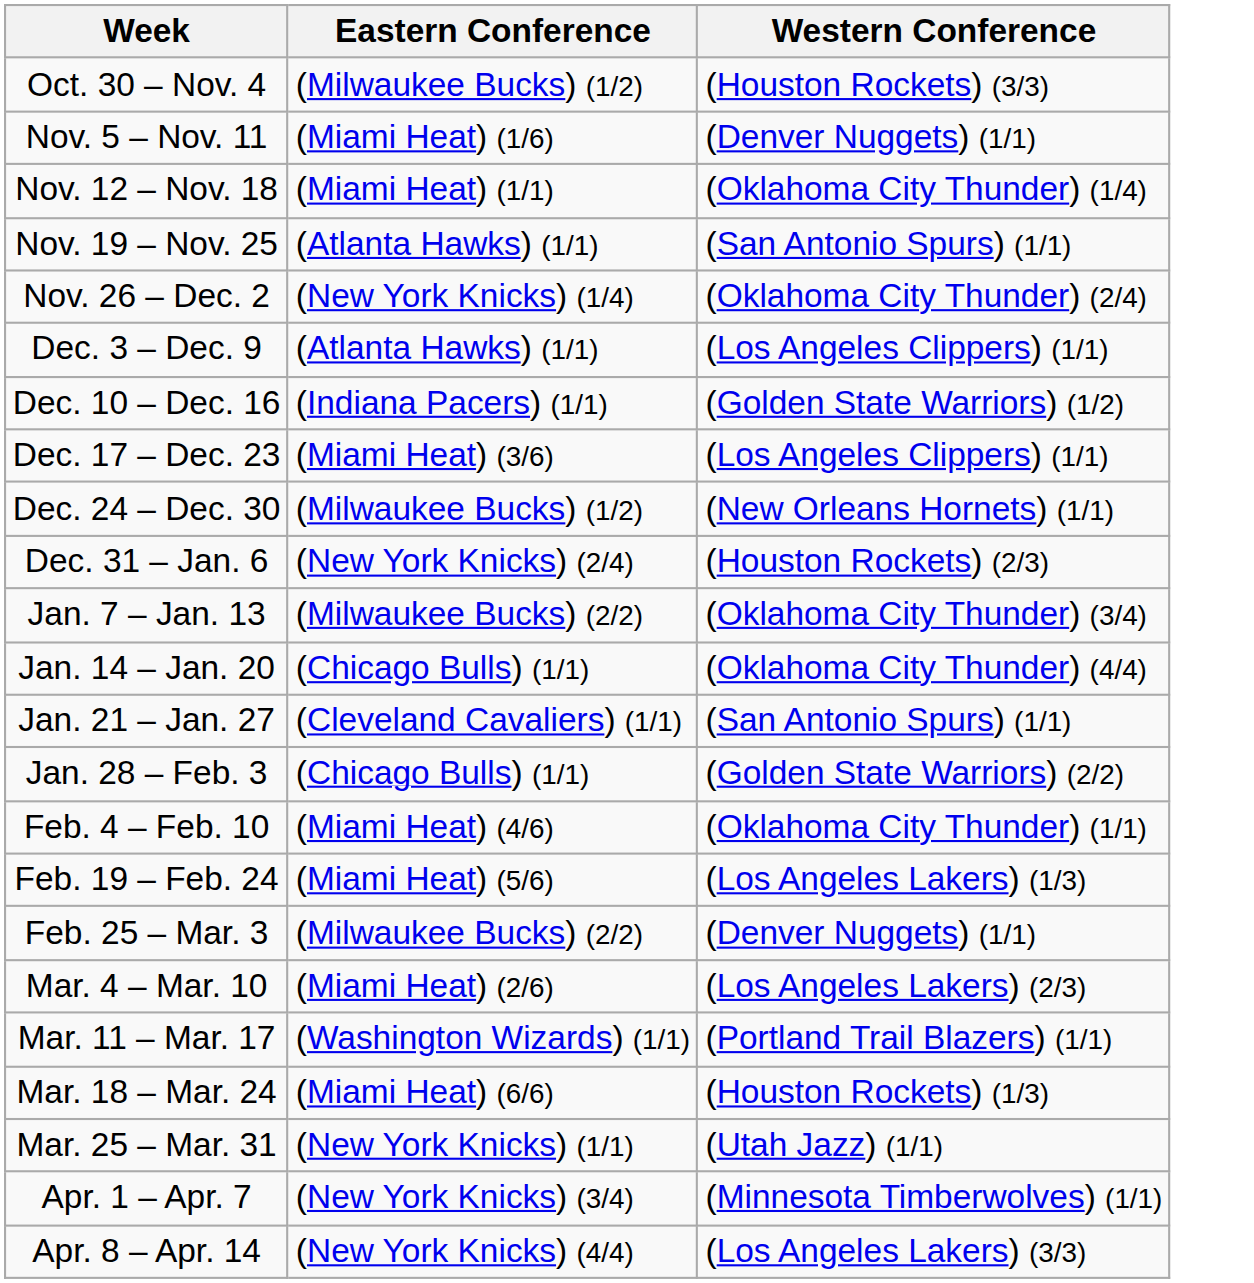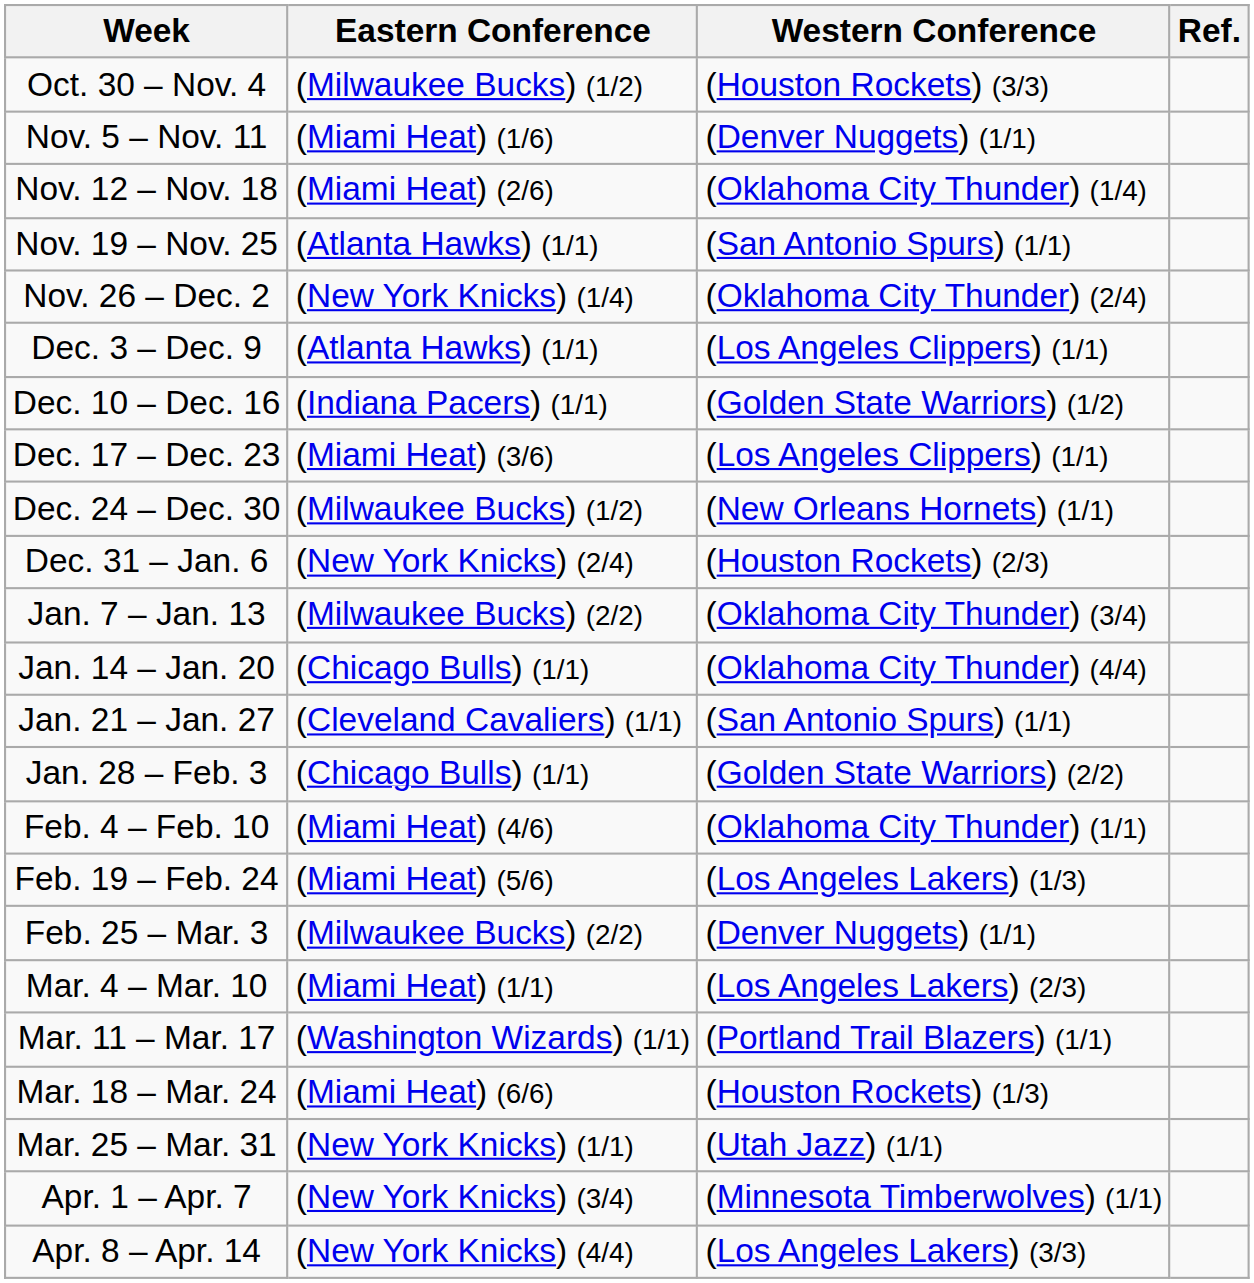 <table class="wikitable sortable" style="text-align:left">
 <tr>
 <th>Week</th>
 <th>Eastern Conference</th>
 <th>Western Conference</th>
+<th class=unsortable>Ref.</th>
 </tr>
 <tr>
 <td align=center>Oct. 30 – Nov. 4</td>
 <td> (<a href='#'>Milwaukee Bucks</a>) <small>(1/2)</small></td>
 <td> (<a href='#'>Houston Rockets</a>) <small>(3/3)</small></td>
+<td align=center></td>
 </tr>
 <tr>
 <td align=center>Nov. 5 – Nov. 11</td>
 <td> (<a href='#'>Miami Heat</a>) <small>(1/6)</small></td>
 <td> (<a href='#'>Denver Nuggets</a>) <small>(1/1)</small></td>
+<td align=center></td>
 </tr>
 <tr>
 <td align=center>Nov. 12 – Nov. 18</td>
-<td> (<a href='#'>Miami Heat</a>) <small>(1/1)</small></td>
+<td> (<a href='#'>Miami Heat</a>) <small>(2/6)</small></td>
 <td> (<a href='#'>Oklahoma City Thunder</a>) <small>(1/4)</small></td>
+<td align=center></td>
 </tr>
 <tr>
 <td align=center>Nov. 19 – Nov. 25</td>
 <td> (<a href='#'>Atlanta Hawks</a>) <small>(1/1)</small></td>
 <td> (<a href='#'>San Antonio Spurs</a>) <small>(1/1)</small></td>
+<td align=center></td>
 </tr>
 <tr>
 <td align=center>Nov. 26 – Dec. 2</td>
 <td> (<a href='#'>New York Knicks</a>) <small>(1/4)</small></td>
 <td> (<a href='#'>Oklahoma City Thunder</a>) <small>(2/4)</small></td>
+<td align=center></td>
 </tr>
 <tr>
 <td align=center>Dec. 3 – Dec. 9</td>
 <td> (<a href='#'>Atlanta Hawks</a>) <small>(1/1)</small></td>
 <td> (<a href='#'>Los Angeles Clippers</a>) <small>(1/1)</small></td>
+<td align=center></td>
 </tr>
 <tr>
 <td align=center>Dec. 10 – Dec. 16</td>
 <td> (<a href='#'>Indiana Pacers</a>) <small>(1/1)</small></td>
 <td> (<a href='#'>Golden State Warriors</a>) <small>(1/2)</small></td>
+<td align=center></td>
 </tr>
 <tr>
 <td align=center>Dec. 17 – Dec. 23</td>
 <td> (<a href='#'>Miami Heat</a>) <small>(3/6)</small></td>
 <td> (<a href='#'>Los Angeles Clippers</a>) <small>(1/1)</small></td>
+<td align=center></td>
 </tr>
 <tr>
 <td align=center>Dec. 24 – Dec. 30</td>
 <td> (<a href='#'>Milwaukee Bucks</a>) <small>(1/2)</small></td>
 <td> (<a href='#'>New Orleans Hornets</a>) <small>(1/1)</small></td>
+<td align=center></td>
 </tr>
 <tr>
 <td align=center>Dec. 31 – Jan. 6</td>
 <td> (<a href='#'>New York Knicks</a>) <small>(2/4)</small></td>
 <td> (<a href='#'>Houston Rockets</a>) <small>(2/3)</small></td>
+<td align=center></td>
 </tr>
 <tr>
 <td align=center>Jan. 7 – Jan. 13</td>
 <td> (<a href='#'>Milwaukee Bucks</a>) <small>(2/2)</small></td>
 <td> (<a href='#'>Oklahoma City Thunder</a>) <small>(3/4)</small></td>
+<td align=center></td>
 </tr>
 <tr>
 <td align=center>Jan. 14 – Jan. 20</td>
 <td> (<a href='#'>Chicago Bulls</a>) <small>(1/1)</small></td>
 <td> (<a href='#'>Oklahoma City Thunder</a>) <small>(4/4)</small></td>
+<td align=center></td>
 </tr>
 <tr>
 <td align=center>Jan. 21 – Jan. 27</td>
 <td> (<a href='#'>Cleveland Cavaliers</a>) <small>(1/1)</small></td>
 <td> (<a href='#'>San Antonio Spurs</a>) <small>(1/1)</small></td>
+<td align=center></td>
 </tr>
 <tr>
 <td align=center>Jan. 28 – Feb. 3</td>
 <td> (<a href='#'>Chicago Bulls</a>) <small>(1/1)</small></td>
 <td> (<a href='#'>Golden State Warriors</a>) <small>(2/2)</small></td>
+<td align=center></td>
 </tr>
 <tr>
 <td align=center>Feb. 4 – Feb. 10</td>
 <td> (<a href='#'>Miami Heat</a>) <small>(4/6)</small></td>
 <td> (<a href='#'>Oklahoma City Thunder</a>) <small>(1/1)</small></td>
+<td align=center></td>
 </tr>
 <tr>
 <td align=center>Feb. 19 – Feb. 24</td>
 <td> (<a href='#'>Miami Heat</a>) <small>(5/6)</small></td>
 <td> (<a href='#'>Los Angeles Lakers</a>) <small>(1/3)</small></td>
+<td align=center></td>
 </tr>
 <tr>
 <td align=center>Feb. 25 – Mar. 3</td>
 <td> (<a href='#'>Milwaukee Bucks</a>) <small>(2/2)</small></td>
 <td> (<a href='#'>Denver Nuggets</a>) <small>(1/1)</small></td>
+<td align=center></td>
 </tr>
 <tr>
 <td align=center>Mar. 4 – Mar. 10</td>
-<td> (<a href='#'>Miami Heat</a>) <small>(2/6)</small></td>
+<td> (<a href='#'>Miami Heat</a>) <small>(1/1)</small></td>
 <td> (<a href='#'>Los Angeles Lakers</a>) <small>(2/3)</small></td>
+<td align=center></td>
 </tr>
 <tr>
 <td align=center>Mar. 11 – Mar. 17</td>
 <td> (<a href='#'>Washington Wizards</a>) <small>(1/1)</small></td>
 <td> (<a href='#'>Portland Trail Blazers</a>) <small>(1/1)</small></td>
+<td align=center></td>
 </tr>
 <tr>
 <td align=center>Mar. 18 – Mar. 24</td>
 <td> (<a href='#'>Miami Heat</a>) <small>(6/6)</small></td>
 <td> (<a href='#'>Houston Rockets</a>) <small>(1/3)</small></td>
+<td align=center></td>
 </tr>
 <tr>
 <td align=center>Mar. 25 – Mar. 31</td>
 <td> (<a href='#'>New York Knicks</a>) <small>(1/1)</small></td>
 <td> (<a href='#'>Utah Jazz</a>) <small>(1/1)</small></td>
+<td align=center></td>
 </tr>
 <tr>
 <td align=center>Apr. 1 – Apr. 7</td>
 <td> (<a href='#'>New York Knicks</a>) <small>(3/4)</small></td>
 <td>  (<a href='#'>Minnesota Timberwolves</a>) <small>(1/1)</small></td>
+<td align=center></td>
 </tr>
 <tr>
 <td align=center>Apr. 8 – Apr. 14</td>
 <td> (<a href='#'>New York Knicks</a>) <small>(4/4)</small></td>
 <td>  (<a href='#'>Los Angeles Lakers</a>) <small>(3/3)</small></td>
+<td align=center></td>
 </tr>
 </table>
